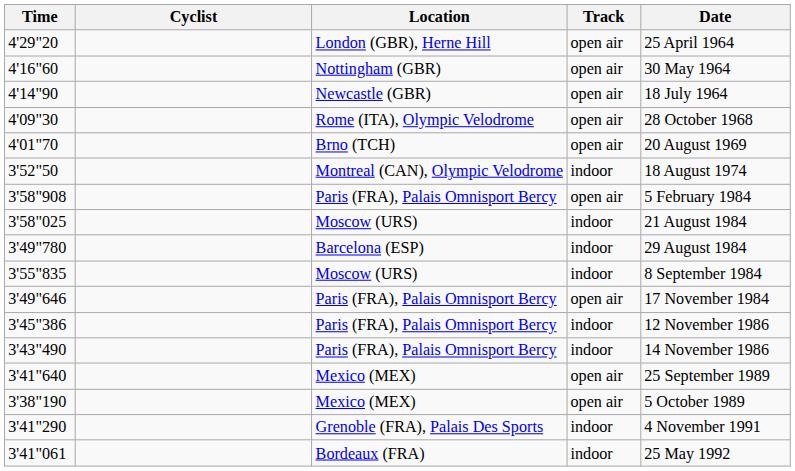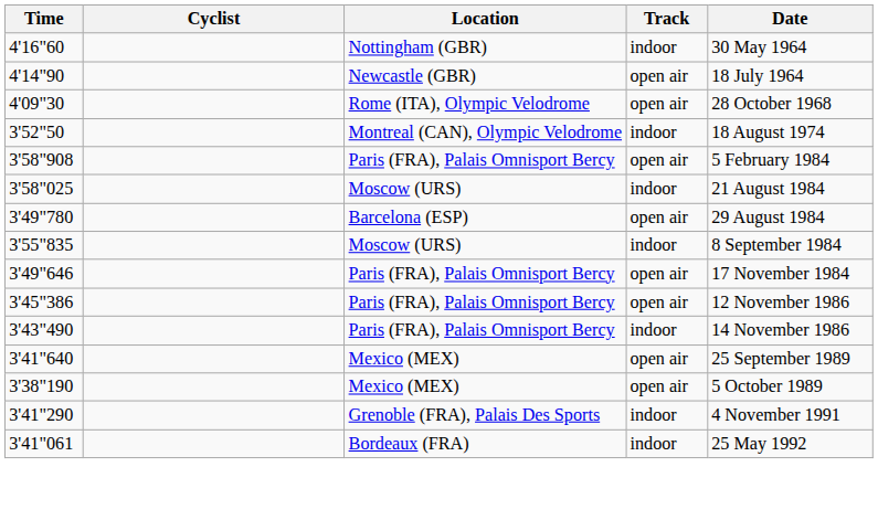 <table class="wikitable">
 <tr align="left">
 <th style="width:3.91em">Time</th>
 <th style="width:14.19em">Cyclist</th>
 <th style="width:18.em">Location</th>
 <th style="width:4.1em">Track</th>
 <th style="width:8.79em">Date</th>
 </tr>
 <tr>
-<td>4'29"20</td>
-<td></td>
-<td><a href='#'>London</a> (GBR), <a href='#'>Herne Hill</a></td>
-<td>open air</td>
-<td>25 April 1964</td>
-</tr>
-<tr>
 <td>4'16"60</td>
 <td></td>
 <td><a href='#'>Nottingham</a> (GBR)</td>
-<td>open air</td>
+<td>indoor</td>
 <td>30 May 1964</td>
 </tr>
 <tr>
 <td>4'14"90</td>
 <td></td>
 <td><a href='#'>Newcastle</a> (GBR)</td>
 <td>open air</td>
 <td>18 July 1964</td>
 </tr>
 <tr>
 <td>4'09"30</td>
 <td></td>
 <td><a href='#'>Rome</a> (ITA), <a href='#'>Olympic Velodrome</a></td>
 <td>open air</td>
 <td>28 October 1968</td>
-</tr>
-<tr>
-<td>4'01"70</td>
-<td></td>
-<td><a href='#'>Brno</a> (TCH)</td>
-<td>open air</td>
-<td>20 August 1969</td>
 </tr>
 <tr>
 <td>3'52"50</td>
 <td></td>
 <td><a href='#'>Montreal</a> (CAN), <a href='#'>Olympic Velodrome</a></td>
 <td>indoor</td>
 <td>18 August 1974</td>
 </tr>
 <tr>
 <td>3'58"908</td>
 <td></td>
 <td><a href='#'>Paris</a> (FRA), <a href='#'>Palais Omnisport Bercy</a></td>
 <td>open air</td>
 <td>5 February 1984</td>
 </tr>
 <tr>
 <td>3'58"025</td>
 <td></td>
 <td><a href='#'>Moscow</a> (URS)</td>
 <td>indoor</td>
 <td>21 August 1984</td>
 </tr>
 <tr>
 <td>3'49"780</td>
 <td></td>
 <td><a href='#'>Barcelona</a> (ESP)</td>
-<td>indoor</td>
+<td>open air</td>
 <td>29 August 1984</td>
 </tr>
 <tr>
 <td>3'55"835</td>
 <td></td>
 <td><a href='#'>Moscow</a> (URS)</td>
 <td>indoor</td>
 <td>8 September 1984</td>
 </tr>
 <tr>
 <td>3'49"646</td>
 <td></td>
 <td><a href='#'>Paris</a> (FRA), <a href='#'>Palais Omnisport Bercy</a></td>
 <td>open air</td>
 <td>17 November 1984</td>
 </tr>
 <tr>
 <td>3'45"386</td>
 <td></td>
 <td><a href='#'>Paris</a> (FRA), <a href='#'>Palais Omnisport Bercy</a></td>
-<td>indoor</td>
+<td>open air</td>
 <td>12 November 1986</td>
 </tr>
 <tr>
 <td>3'43"490</td>
 <td></td>
 <td><a href='#'>Paris</a> (FRA), <a href='#'>Palais Omnisport Bercy</a></td>
 <td>indoor</td>
 <td>14 November 1986</td>
 </tr>
 <tr>
 <td>3'41"640</td>
 <td></td>
 <td><a href='#'>Mexico</a> (MEX)</td>
 <td>open air</td>
 <td>25 September 1989</td>
 </tr>
 <tr>
 <td>3'38"190</td>
 <td></td>
 <td><a href='#'>Mexico</a> (MEX)</td>
 <td>open air</td>
 <td>5 October 1989</td>
 </tr>
 <tr>
 <td>3'41"290</td>
 <td></td>
 <td><a href='#'>Grenoble</a> (FRA), <a href='#'>Palais Des Sports</a></td>
 <td>indoor</td>
 <td>4 November 1991</td>
 </tr>
 <tr>
 <td>3'41"061</td>
 <td></td>
 <td><a href='#'>Bordeaux</a> (FRA)</td>
 <td>indoor</td>
 <td>25 May 1992</td>
 </tr>
 </table>
